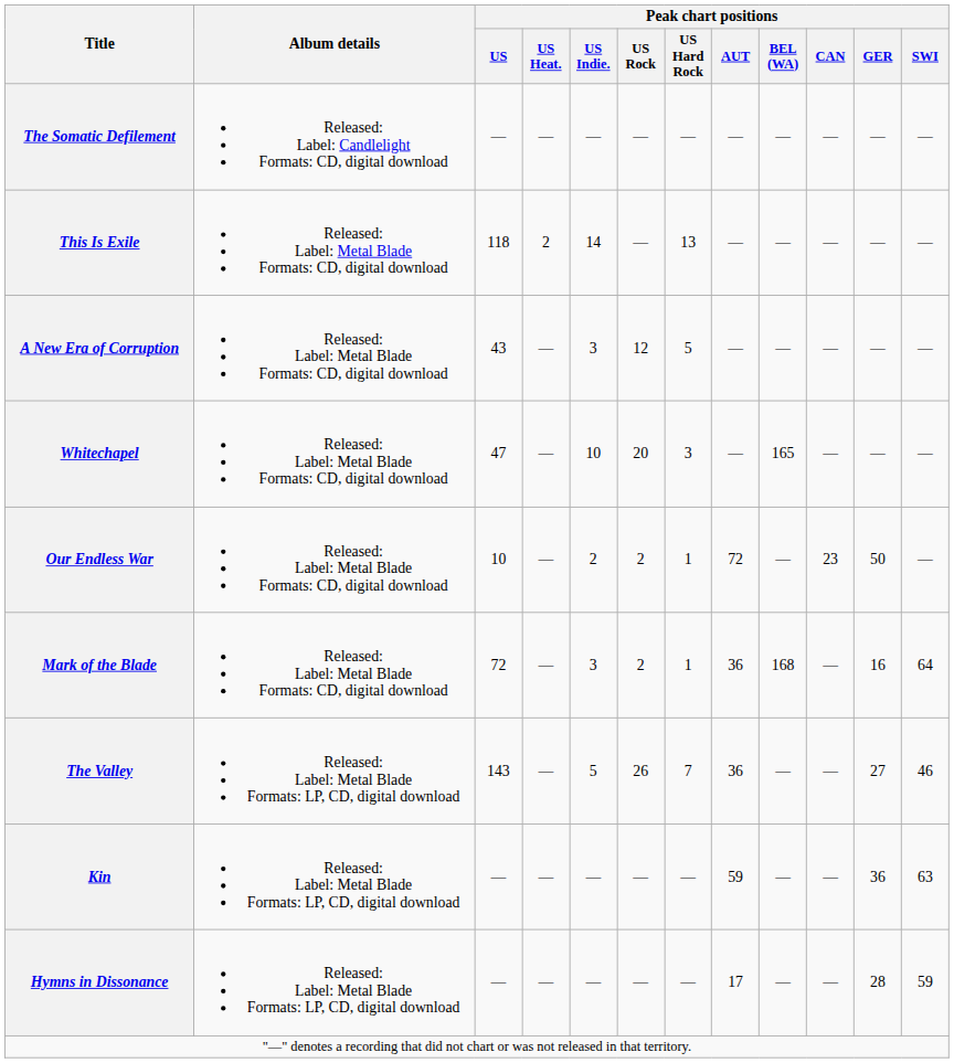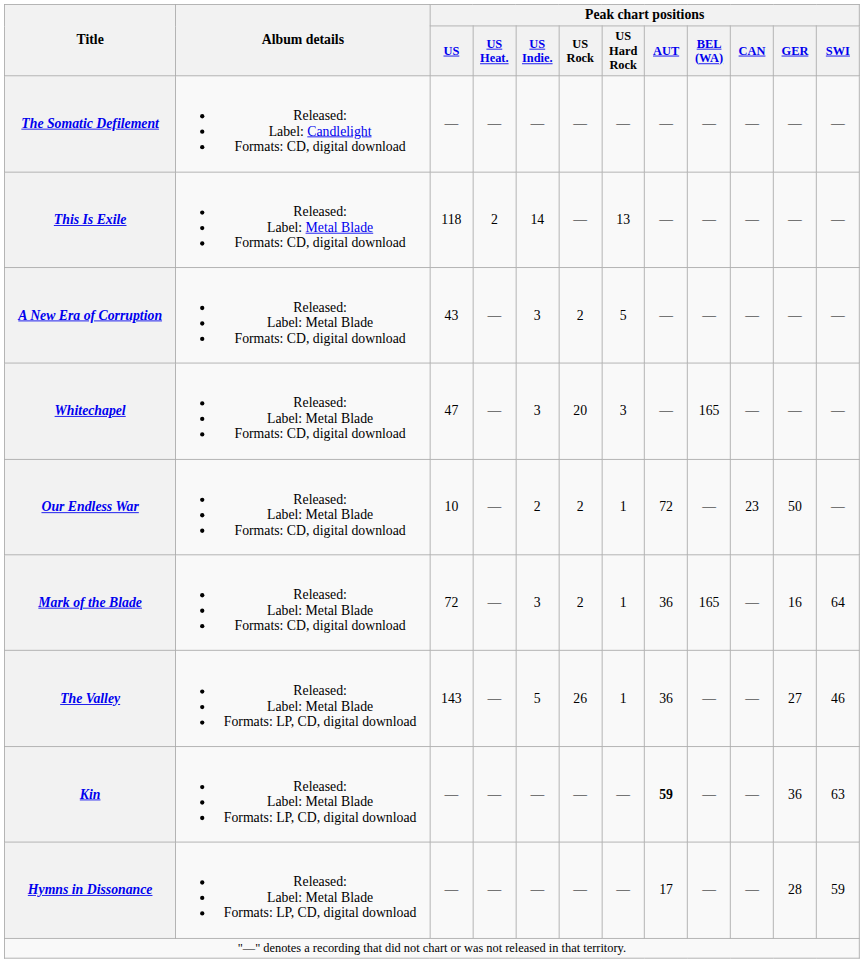 <table class="wikitable plainrowheaders" style="text-align:center;">
 <tr>
 <th scope="col" rowspan="2" style="width:12em;">Title</th>
 <th scope="col" rowspan="2" style="width:18em;">Album details</th>
 <th scope="col" colspan="10">Peak chart positions</th>
 </tr>
 <tr>
 <th scope="col" style="width:3em;font-size:90%;"><a href='#'>US</a><br></th>
 <th scope="col" style="width:3em;font-size:90%;"><a href='#'>US<br>Heat.</a><br></th>
 <th scope="col" style="width:3em;font-size:90%;"><a href='#'>US<br>Indie.</a><br></th>
 <th scope="col" style="width:3em;font-size:90%;">US<br>Rock<br></th>
 <th scope="col" style="width:3em;font-size:90%;">US<br>Hard Rock<br></th>
 <th scope="col" style="width:3em;font-size:90%;"><a href='#'>AUT</a><br></th>
 <th scope="col" style="width:3em;font-size:90%;"><a href='#'>BEL<br>(WA)</a><br></th>
 <th scope="col" style="width:3em;font-size:90%;"><a href='#'>CAN</a><br></th>
 <th scope="col" style="width:3em;font-size:90%;"><a href='#'>GER</a><br></th>
 <th scope="col" style="width:3em;font-size:90%;"><a href='#'>SWI</a><br></th>
 </tr>
 <tr>
 <th scope="row"><em><a href='#'>The Somatic Defilement</a></em></th>
 <td><br><ul><li>Released: </li><li>Label: <a href='#'>Candlelight</a></li><li>Formats: CD, digital download</li></ul></td>
 <td>—</td>
 <td>—</td>
 <td>—</td>
 <td>—</td>
 <td>—</td>
 <td>—</td>
 <td>—</td>
 <td>—</td>
 <td>—</td>
 <td>—</td>
 </tr>
 <tr>
 <th scope="row"><em><a href='#'>This Is Exile</a></em></th>
 <td><br><ul><li>Released: </li><li>Label: <a href='#'>Metal Blade</a></li><li>Formats: CD, digital download</li></ul></td>
 <td>118</td>
 <td>2</td>
 <td>14</td>
 <td>—</td>
 <td>13</td>
 <td>—</td>
 <td>—</td>
 <td>—</td>
 <td>—</td>
 <td>—</td>
 </tr>
 <tr>
 <th scope="row"><em><a href='#'>A New Era of Corruption</a></em></th>
 <td><br><ul><li>Released: </li><li>Label: Metal Blade</li><li>Formats: CD, digital download</li></ul></td>
 <td>43</td>
 <td>—</td>
 <td>3</td>
-<td>12</td>
+<td>2</td>
 <td>5</td>
 <td>—</td>
 <td>—</td>
 <td>—</td>
 <td>—</td>
 <td>—</td>
 </tr>
 <tr>
 <th scope="row"><em><a href='#'>Whitechapel</a></em></th>
 <td><br><ul><li>Released: </li><li>Label: Metal Blade</li><li>Formats: CD, digital download</li></ul></td>
 <td>47</td>
 <td>—</td>
-<td>10</td>
+<td>3</td>
 <td>20</td>
 <td>3</td>
 <td>—</td>
 <td>165</td>
 <td>—</td>
 <td>—</td>
 <td>—</td>
 </tr>
 <tr>
 <th scope="row"><em><a href='#'>Our Endless War</a></em></th>
 <td><br><ul><li>Released: </li><li>Label: Metal Blade</li><li>Formats: CD, digital download</li></ul></td>
 <td>10</td>
 <td>—</td>
 <td>2</td>
 <td>2</td>
 <td>1</td>
 <td>72</td>
 <td>—</td>
 <td>23</td>
 <td>50</td>
 <td>—</td>
 </tr>
 <tr>
 <th scope="row"><em><a href='#'>Mark of the Blade</a></em></th>
 <td><br><ul><li>Released: </li><li>Label: Metal Blade</li><li>Formats: CD, digital download</li></ul></td>
 <td>72</td>
 <td>—</td>
 <td>3</td>
 <td>2</td>
 <td>1</td>
 <td>36</td>
-<td>168</td>
+<td>165</td>
 <td>—</td>
 <td>16</td>
 <td>64</td>
 </tr>
 <tr>
 <th scope="row"><em><a href='#'>The Valley</a></em></th>
 <td><br><ul><li>Released: </li><li>Label: Metal Blade</li><li>Formats: LP, CD, digital download</li></ul></td>
 <td>143</td>
 <td>—</td>
 <td>5</td>
 <td>26</td>
-<td>7</td>
+<td>1</td>
 <td>36</td>
 <td>—</td>
 <td>—</td>
 <td>27</td>
 <td>46</td>
 </tr>
 <tr>
 <th scope="row"><em><a href='#'>Kin</a></em></th>
 <td><br><ul><li>Released: </li><li>Label: Metal Blade</li><li>Formats: LP, CD, digital download</li></ul></td>
 <td>—</td>
 <td>—</td>
 <td>—</td>
 <td>—</td>
 <td>—</td>
-<td>59</td>
+<td><strong>59</strong></td>
 <td>—</td>
 <td>—</td>
 <td>36</td>
 <td>63</td>
 </tr>
 <tr>
 <th scope="row"><em><a href='#'>Hymns in Dissonance</a></em></th>
 <td><br><ul><li>Released: </li><li>Label: Metal Blade</li><li>Formats: LP, CD, digital download</li></ul></td>
 <td>—</td>
 <td>—</td>
 <td>—</td>
 <td>—</td>
 <td>—</td>
 <td>17</td>
 <td>—</td>
 <td>—</td>
 <td>28</td>
 <td>59</td>
 </tr>
 <tr>
 <td colspan="15" style="font-size:90%">"—" denotes a recording that did not chart or was not released in that territory.</td>
 </tr>
 </table>
